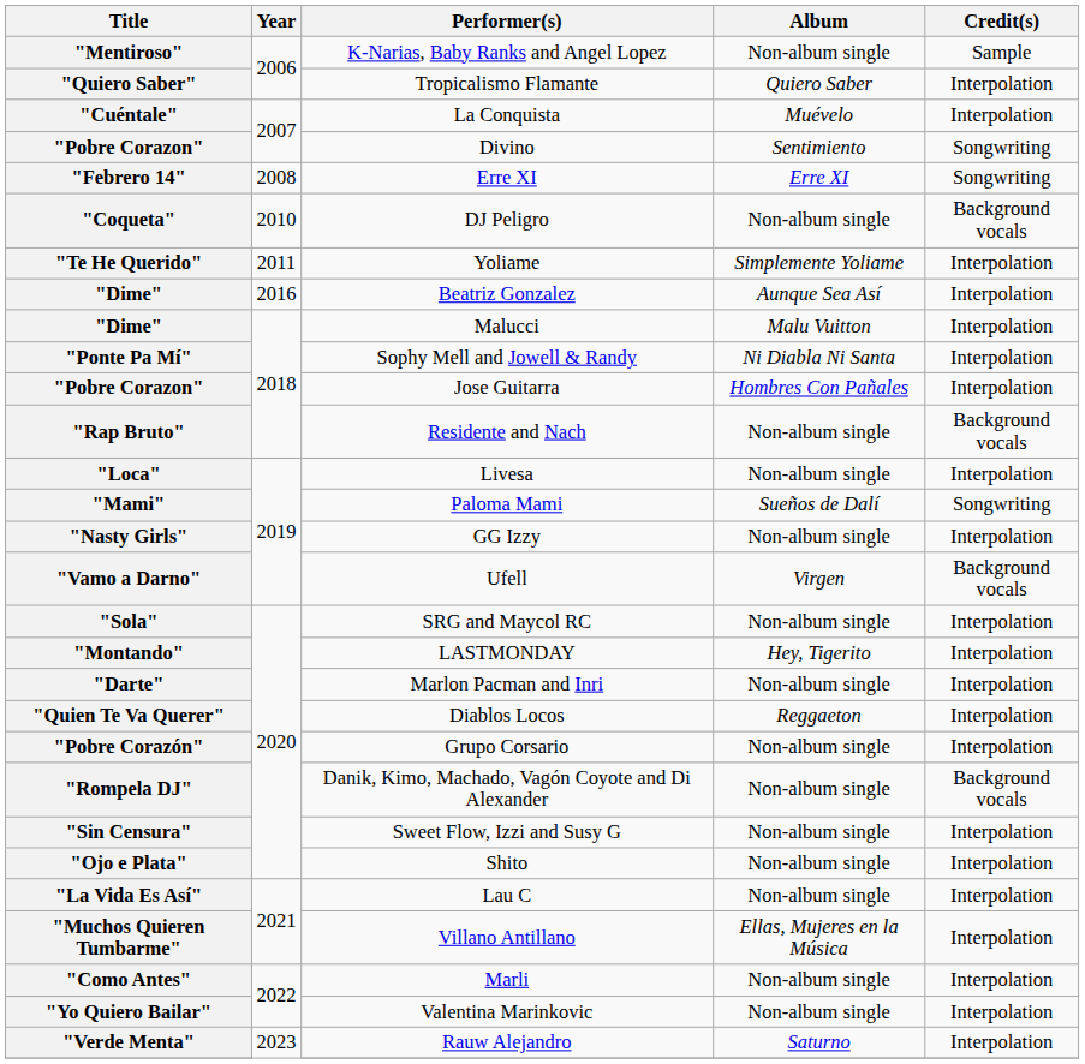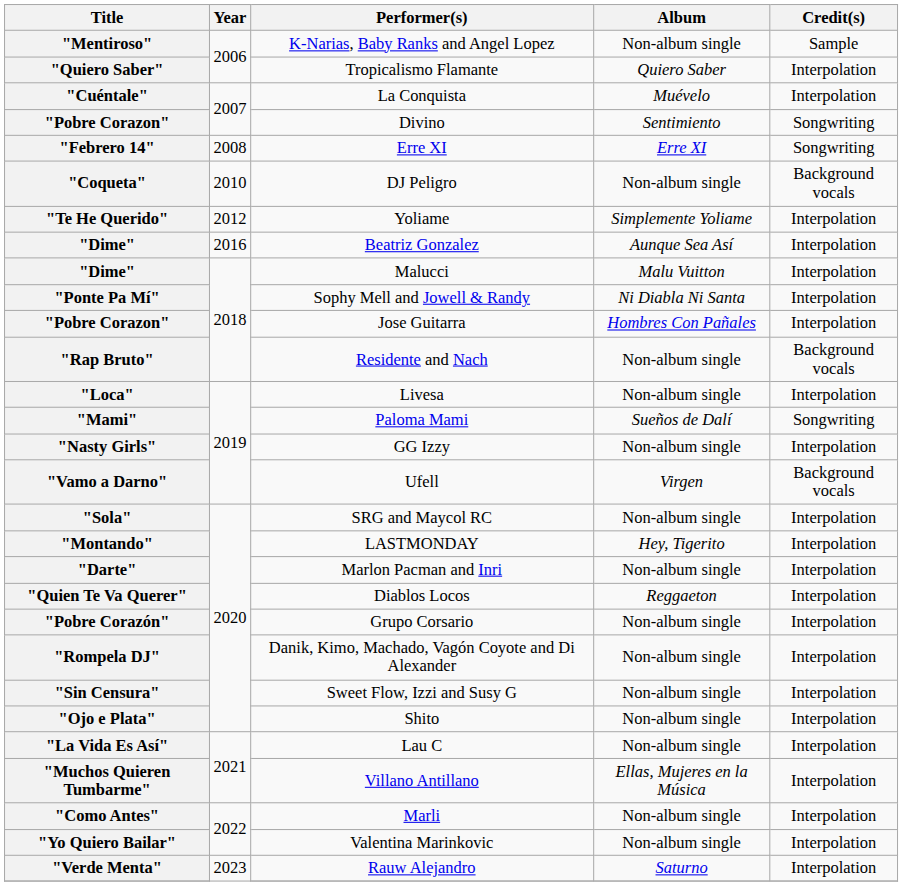 <table class="wikitable plainrowheaders" style="text-align:center;">
 <tr>
 <th>Title</th>
 <th>Year</th>
 <th>Performer(s)</th>
 <th>Album</th>
 <th>Credit(s)</th>
 </tr>
 <tr>
 <th scope="row">"Mentiroso"</th>
 <td rowspan="2">2006</td>
 <td><a href='#'>K-Narias</a>, <a href='#'>Baby Ranks</a> and Angel Lopez</td>
 <td>Non-album single</td>
 <td>Sample</td>
 </tr>
 <tr>
 <th scope="row">"Quiero Saber"</th>
 <td>Tropicalismo Flamante</td>
 <td><em>Quiero Saber</em></td>
 <td>Interpolation</td>
 </tr>
 <tr>
 <th scope="row">"Cuéntale"</th>
 <td rowspan="2">2007</td>
 <td>La Conquista</td>
 <td><em>Muévelo</em></td>
 <td>Interpolation</td>
 </tr>
 <tr>
 <th scope="row">"Pobre Corazon"</th>
 <td>Divino</td>
 <td><em>Sentimiento</em></td>
 <td>Songwriting</td>
 </tr>
 <tr>
 <th scope="row">"Febrero 14"</th>
 <td>2008</td>
 <td><a href='#'>Erre XI</a></td>
 <td><em><a href='#'>Erre XI</a></em></td>
 <td>Songwriting</td>
 </tr>
 <tr>
 <th scope="row">"Coqueta"</th>
 <td>2010</td>
 <td>DJ Peligro</td>
 <td>Non-album single</td>
 <td>Background vocals</td>
 </tr>
 <tr>
 <th scope="row">"Te He Querido"</th>
-<td>2011</td>
+<td>2012</td>
 <td>Yoliame</td>
 <td><em>Simplemente Yoliame</em></td>
 <td>Interpolation</td>
 </tr>
 <tr>
 <th scope="row">"Dime"</th>
 <td>2016</td>
 <td><a href='#'>Beatriz Gonzalez</a></td>
 <td><em>Aunque Sea Así</em></td>
 <td>Interpolation</td>
 </tr>
 <tr>
 <th scope="row">"Dime"</th>
 <td rowspan="4">2018</td>
 <td>Malucci</td>
 <td><em>Malu Vuitton</em></td>
 <td>Interpolation</td>
 </tr>
 <tr>
 <th scope="row">"Ponte Pa Mí"</th>
 <td>Sophy Mell and <a href='#'>Jowell & Randy</a></td>
 <td><em>Ni Diabla Ni Santa</em></td>
 <td>Interpolation</td>
 </tr>
 <tr>
 <th scope="row">"Pobre Corazon"</th>
 <td>Jose Guitarra</td>
 <td><em><a href='#'>Hombres Con Pañales</a></em></td>
 <td>Interpolation</td>
 </tr>
 <tr>
 <th scope="row">"Rap Bruto"</th>
 <td><a href='#'>Residente</a> and <a href='#'>Nach</a></td>
 <td>Non-album single</td>
 <td>Background vocals</td>
 </tr>
 <tr>
 <th scope="row">"Loca"</th>
 <td rowspan="4">2019</td>
 <td>Livesa</td>
 <td>Non-album single</td>
 <td>Interpolation</td>
 </tr>
 <tr>
 <th scope="row">"Mami"</th>
 <td><a href='#'>Paloma Mami</a></td>
 <td><em>Sueños de Dalí</em></td>
 <td>Songwriting</td>
 </tr>
 <tr>
 <th scope="row">"Nasty Girls"</th>
 <td>GG Izzy</td>
 <td>Non-album single</td>
 <td>Interpolation</td>
 </tr>
 <tr>
 <th scope="row">"Vamo a Darno"</th>
 <td>Ufell</td>
 <td><em>Virgen</em></td>
 <td>Background vocals</td>
 </tr>
 <tr>
 <th scope="row">"Sola"</th>
 <td rowspan="8">2020</td>
 <td>SRG and Maycol RC</td>
 <td>Non-album single</td>
 <td>Interpolation</td>
 </tr>
 <tr>
 <th scope="row">"Montando"</th>
 <td>LASTMONDAY</td>
 <td><em>Hey, Tigerito</em></td>
 <td>Interpolation</td>
 </tr>
 <tr>
 <th scope="row">"Darte"</th>
 <td>Marlon Pacman and <a href='#'>Inri</a></td>
 <td>Non-album single</td>
 <td>Interpolation</td>
 </tr>
 <tr>
 <th scope="row">"Quien Te Va Querer"</th>
 <td>Diablos Locos</td>
 <td><em>Reggaeton</em></td>
 <td>Interpolation</td>
 </tr>
 <tr>
 <th scope="row">"Pobre Corazón"</th>
 <td>Grupo Corsario</td>
 <td>Non-album single</td>
 <td>Interpolation</td>
 </tr>
 <tr>
 <th scope="row">"Rompela DJ"</th>
 <td>Danik, Kimo, Machado, Vagón Coyote and Di Alexander</td>
 <td>Non-album single</td>
-<td>Background vocals</td>
+<td>Interpolation</td>
 </tr>
 <tr>
 <th scope="row">"Sin Censura"</th>
 <td>Sweet Flow, Izzi and Susy G</td>
 <td>Non-album single</td>
 <td>Interpolation</td>
 </tr>
 <tr>
 <th scope="row">"Ojo e Plata"</th>
 <td>Shito</td>
 <td>Non-album single</td>
 <td>Interpolation</td>
 </tr>
 <tr>
 <th scope="row">"La Vida Es Así"</th>
 <td rowspan="2">2021</td>
 <td>Lau C</td>
 <td>Non-album single</td>
 <td>Interpolation</td>
 </tr>
 <tr>
 <th scope="row">"Muchos Quieren Tumbarme"</th>
 <td><a href='#'>Villano Antillano</a></td>
 <td><em>Ellas, Mujeres en la Música</em></td>
 <td>Interpolation</td>
 </tr>
 <tr>
 <th scope="row">"Como Antes"</th>
 <td rowspan="2">2022</td>
 <td><a href='#'>Marli</a></td>
 <td>Non-album single</td>
 <td>Interpolation</td>
 </tr>
 <tr>
 <th scope="row">"Yo Quiero Bailar"</th>
 <td>Valentina Marinkovic</td>
 <td>Non-album single</td>
 <td>Interpolation</td>
 </tr>
 <tr>
 <th scope="row">"Verde Menta"</th>
 <td rowspan="2">2023</td>
 <td><a href='#'>Rauw Alejandro</a></td>
 <td><em><a href='#'>Saturno</a></em></td>
 <td>Interpolation</td>
 </tr>
 <tr>
 </tr>
 </table>
